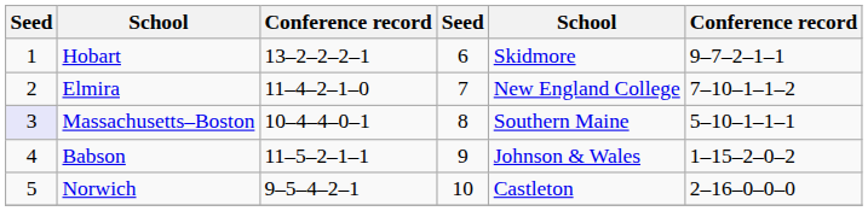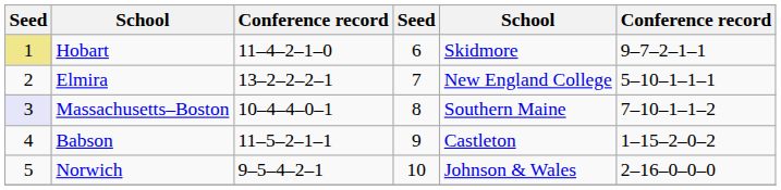 <table class="wikitable">
 <tr>
 <th>Seed</th>
 <th>School</th>
 <th>Conference record</th>
 <th>Seed</th>
 <th>School</th>
 <th>Conference record</th>
 </tr>
 <tr>
-<td align=center>1</td>
+<td align=center style="background: khaki;">1</td>
 <td><a href='#'>Hobart</a></td>
-<td>13–2–2–2–1</td>
+<td>11–4–2–1–0</td>
 <td align=center>6</td>
 <td><a href='#'>Skidmore</a></td>
 <td>9–7–2–1–1</td>
 </tr>
 <tr>
 <td align=center>2</td>
 <td><a href='#'>Elmira</a></td>
-<td>11–4–2–1–0</td>
+<td>13–2–2–2–1</td>
 <td align=center>7</td>
 <td><a href='#'>New England College</a></td>
-<td>7–10–1–1–2</td>
+<td>5–10–1–1–1</td>
 </tr>
 <tr>
 <td align=center style="background: lavender;">3</td>
 <td><a href='#'>Massachusetts–Boston</a></td>
 <td>10–4–4–0–1</td>
 <td align=center>8</td>
 <td><a href='#'>Southern Maine</a></td>
-<td>5–10–1–1–1</td>
+<td>7–10–1–1–2</td>
 </tr>
 <tr>
 <td align=center>4</td>
 <td><a href='#'>Babson</a></td>
 <td>11–5–2–1–1</td>
 <td align=center>9</td>
-<td><a href='#'>Johnson & Wales</a></td>
+<td><a href='#'>Castleton</a></td>
 <td>1–15–2–0–2</td>
 </tr>
 <tr>
 <td align=center>5</td>
 <td><a href='#'>Norwich</a></td>
 <td>9–5–4–2–1</td>
 <td align=center>10</td>
-<td><a href='#'>Castleton</a></td>
+<td><a href='#'>Johnson & Wales</a></td>
 <td>2–16–0–0–0</td>
 </tr>
 <tr>
 </tr>
 </table>
